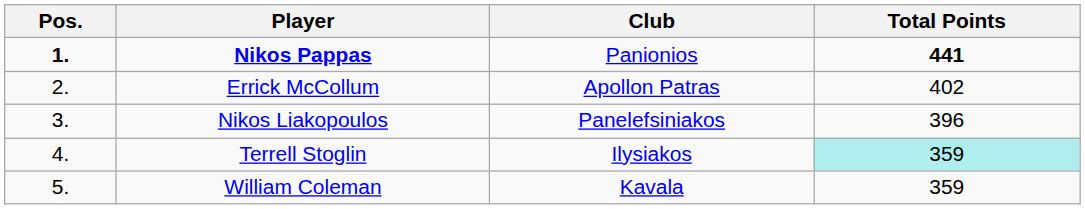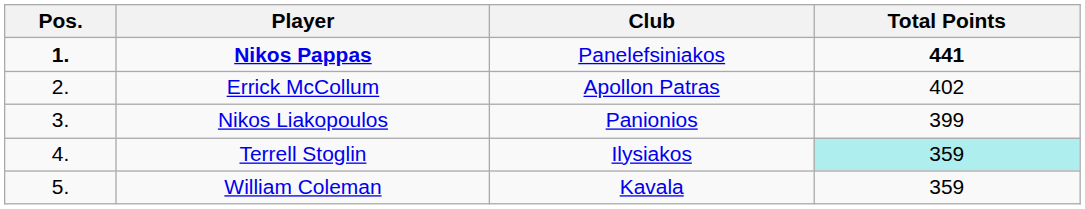 <table class="wikitable" style="text-align: center;" width="65%">
 <tr>
 <th>Pos.</th>
 <th>Player</th>
 <th>Club</th>
 <th>Total Points</th>
 </tr>
 <tr>
 <td align="center"><strong>1.</strong></td>
 <td> <strong><a href='#'>Nikos Pappas</a></strong></td>
-<td><a href='#'>Panionios</a></td>
+<td><a href='#'>Panelefsiniakos</a></td>
 <td align="center"><strong>441</strong></td>
 </tr>
 <tr>
 <td align="center">2.</td>
 <td> <a href='#'>Errick McCollum</a></td>
 <td><a href='#'>Apollon Patras</a></td>
 <td align="center">402</td>
 </tr>
 <tr>
 <td align="center">3.</td>
 <td> <a href='#'>Nikos Liakopoulos</a></td>
-<td><a href='#'>Panelefsiniakos</a></td>
-<td align="center">396</td>
+<td><a href='#'>Panionios</a></td>
+<td align="center">399</td>
 </tr>
 <tr>
 <td align="center">4.</td>
 <td> <a href='#'>Terrell Stoglin</a></td>
 <td><a href='#'>Ilysiakos</a></td>
 <td align="center" style="background: paleturquoise;">359</td>
 </tr>
 <tr>
 <td align="center">5.</td>
 <td> <a href='#'>William Coleman</a></td>
 <td><a href='#'>Kavala</a></td>
 <td align="center">359</td>
 </tr>
 </table>
